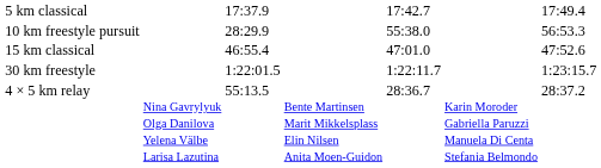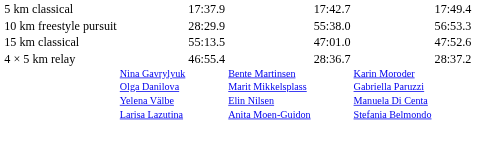 <table>
 <tr valign="top">
 <td>5 km classical<br></td>
 <td></td>
 <td>17:37.9</td>
 <td></td>
 <td>17:42.7</td>
 <td></td>
 <td>17:49.4</td>
 </tr>
 <tr valign="top">
 <td>10 km freestyle pursuit<br></td>
 <td></td>
 <td>28:29.9</td>
 <td></td>
 <td>55:38.0</td>
 <td></td>
 <td>56:53.3</td>
 </tr>
 <tr valign="top">
 <td>15 km classical<br></td>
 <td></td>
-<td>46:55.4</td>
+<td>55:13.5</td>
 <td></td>
 <td>47:01.0</td>
 <td></td>
 <td>47:52.6</td>
 </tr>
 <tr valign="top">
-<td>30 km freestyle<br></td>
-<td></td>
-<td>1:22:01.5</td>
-<td></td>
-<td>1:22:11.7</td>
-<td></td>
-<td>1:23:15.7</td>
-</tr>
-<tr valign="top">
 <td>4 × 5 km relay<br></td>
 <td><br><small><a href='#'>Nina Gavrylyuk</a><br> <a href='#'>Olga Danilova</a><br> <a href='#'>Yelena Välbe</a><br> <a href='#'>Larisa Lazutina</a></small></td>
-<td>55:13.5</td>
+<td>46:55.4</td>
 <td><br><small><a href='#'>Bente Martinsen</a><br> <a href='#'>Marit Mikkelsplass</a><br> <a href='#'>Elin Nilsen</a><br> <a href='#'>Anita Moen-Guidon</a></small></td>
 <td>28:36.7</td>
 <td><br><small><a href='#'>Karin Moroder</a><br> <a href='#'>Gabriella Paruzzi</a><br> <a href='#'>Manuela Di Centa</a><br> <a href='#'>Stefania Belmondo</a></small></td>
 <td>28:37.2</td>
 </tr>
 </table>
